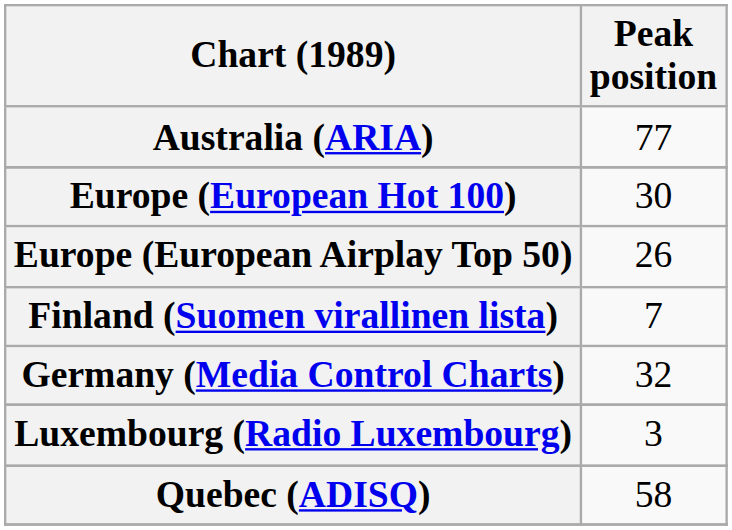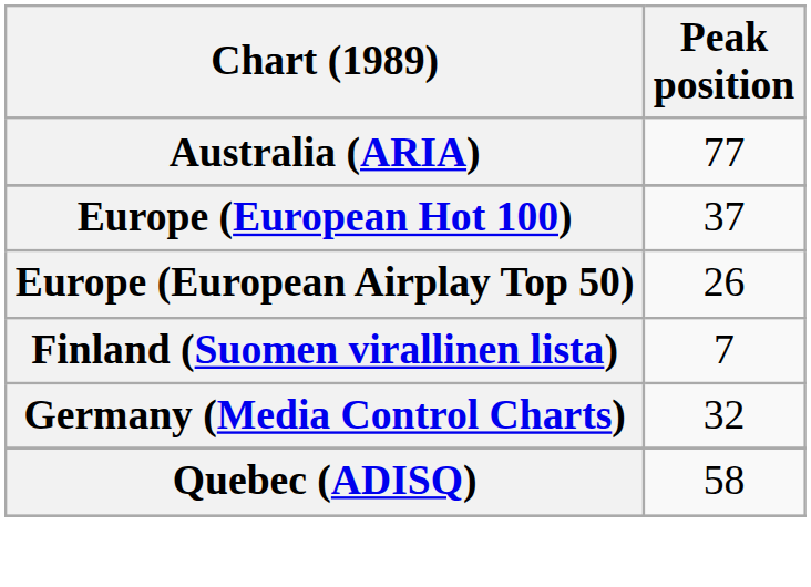 <table class="wikitable sortable plainrowheaders" style="text-align:center">
 <tr>
 <th scope="col">Chart (1989)</th>
 <th scope="col">Peak<br>position</th>
 </tr>
 <tr>
 <th scope="row">Australia (<a href='#'>ARIA</a>)</th>
 <td>77</td>
 </tr>
 <tr>
 </tr>
 <tr>
 <th scope="row">Europe (<a href='#'>European Hot 100</a>)</th>
-<td>30</td>
+<td>37</td>
 </tr>
 <tr>
 <th scope="row">Europe (European Airplay Top 50)</th>
 <td>26</td>
 </tr>
 <tr>
 <th scope="row">Finland (<a href='#'>Suomen virallinen lista</a>)</th>
 <td>7</td>
 </tr>
 <tr>
 <th scope="row">Germany (<a href='#'>Media Control Charts</a>)</th>
 <td>32</td>
 </tr>
 <tr>
 </tr>
 <tr>
-<th scope="row">Luxembourg (<a href='#'>Radio Luxembourg</a>)</th>
-<td align="center">3</td>
-</tr>
-<tr>
 </tr>
 <tr>
 <th scope="row">Quebec (<a href='#'>ADISQ</a>)</th>
 <td align="center">58</td>
 </tr>
 <tr>
 </tr>
 </table>
